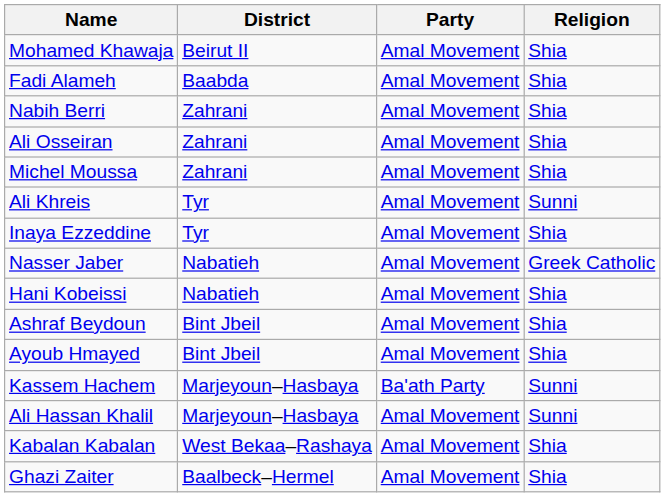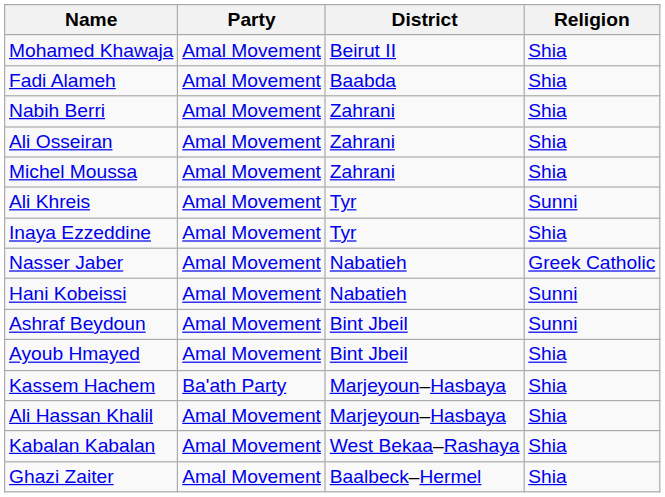 <table class="wikitable sortable">
 <tr>
 <th>Name</th>
+<th>Party</th>
 <th>District</th>
-<th>Party</th>
 <th>Religion</th>
 </tr>
 <tr>
 <td><a href='#'>Mohamed Khawaja</a></td>
+<td> <a href='#'>Amal Movement</a></td>
 <td><a href='#'>Beirut II</a></td>
-<td> <a href='#'>Amal Movement</a></td>
 <td><a href='#'>Shia</a></td>
 </tr>
 <tr>
 <td><a href='#'>Fadi Alameh</a></td>
+<td> <a href='#'>Amal Movement</a></td>
 <td><a href='#'>Baabda</a></td>
-<td> <a href='#'>Amal Movement</a></td>
 <td><a href='#'>Shia</a></td>
 </tr>
 <tr>
 <td><a href='#'>Nabih Berri</a></td>
+<td> <a href='#'>Amal Movement</a></td>
 <td><a href='#'>Zahrani</a></td>
-<td> <a href='#'>Amal Movement</a></td>
 <td><a href='#'>Shia</a></td>
 </tr>
 <tr>
 <td><a href='#'>Ali Osseiran</a></td>
+<td> <a href='#'>Amal Movement</a></td>
 <td><a href='#'>Zahrani</a></td>
-<td> <a href='#'>Amal Movement</a></td>
 <td><a href='#'>Shia</a></td>
 </tr>
 <tr>
 <td><a href='#'>Michel Moussa</a></td>
+<td> <a href='#'>Amal Movement</a></td>
 <td><a href='#'>Zahrani</a></td>
-<td> <a href='#'>Amal Movement</a></td>
 <td><a href='#'>Shia</a></td>
 </tr>
 <tr>
 <td><a href='#'>Ali Khreis</a></td>
+<td> <a href='#'>Amal Movement</a></td>
 <td><a href='#'>Tyr</a></td>
-<td> <a href='#'>Amal Movement</a></td>
 <td><a href='#'>Sunni</a></td>
 </tr>
 <tr>
 <td><a href='#'>Inaya Ezzeddine</a></td>
+<td> <a href='#'>Amal Movement</a></td>
 <td><a href='#'>Tyr</a></td>
-<td> <a href='#'>Amal Movement</a></td>
 <td><a href='#'>Shia</a></td>
 </tr>
 <tr>
 <td><a href='#'>Nasser Jaber</a></td>
+<td> <a href='#'>Amal Movement</a></td>
 <td><a href='#'>Nabatieh</a></td>
-<td> <a href='#'>Amal Movement</a></td>
 <td><a href='#'>Greek Catholic</a></td>
 </tr>
 <tr>
 <td><a href='#'>Hani Kobeissi</a></td>
+<td> <a href='#'>Amal Movement</a></td>
 <td><a href='#'>Nabatieh</a></td>
-<td> <a href='#'>Amal Movement</a></td>
-<td><a href='#'>Shia</a></td>
+<td><a href='#'>Sunni</a></td>
 </tr>
 <tr>
 <td><a href='#'>Ashraf Beydoun</a></td>
+<td> <a href='#'>Amal Movement</a></td>
 <td><a href='#'>Bint Jbeil</a></td>
-<td> <a href='#'>Amal Movement</a></td>
-<td><a href='#'>Shia</a></td>
+<td><a href='#'>Sunni</a></td>
 </tr>
 <tr>
 <td><a href='#'>Ayoub Hmayed</a></td>
+<td> <a href='#'>Amal Movement</a></td>
 <td><a href='#'>Bint Jbeil</a></td>
-<td> <a href='#'>Amal Movement</a></td>
 <td><a href='#'>Shia</a></td>
 </tr>
 <tr>
 <td><a href='#'>Kassem Hachem</a></td>
+<td> <a href='#'>Ba'ath Party</a></td>
 <td><a href='#'>Marjeyoun</a>–<a href='#'>Hasbaya</a></td>
-<td> <a href='#'>Ba'ath Party</a></td>
-<td><a href='#'>Sunni</a></td>
+<td><a href='#'>Shia</a></td>
 </tr>
 <tr>
 <td><a href='#'>Ali Hassan Khalil</a></td>
+<td> <a href='#'>Amal Movement</a></td>
 <td><a href='#'>Marjeyoun</a>–<a href='#'>Hasbaya</a></td>
-<td> <a href='#'>Amal Movement</a></td>
-<td><a href='#'>Sunni</a></td>
+<td><a href='#'>Shia</a></td>
 </tr>
 <tr>
 <td><a href='#'>Kabalan Kabalan</a></td>
+<td> <a href='#'>Amal Movement</a></td>
 <td><a href='#'>West Bekaa</a>–<a href='#'>Rashaya</a></td>
-<td> <a href='#'>Amal Movement</a></td>
 <td><a href='#'>Shia</a></td>
 </tr>
 <tr>
 <td><a href='#'>Ghazi Zaiter</a></td>
+<td> <a href='#'>Amal Movement</a></td>
 <td><a href='#'>Baalbeck</a>–<a href='#'>Hermel</a></td>
-<td> <a href='#'>Amal Movement</a></td>
 <td><a href='#'>Shia</a></td>
 </tr>
 </table>
